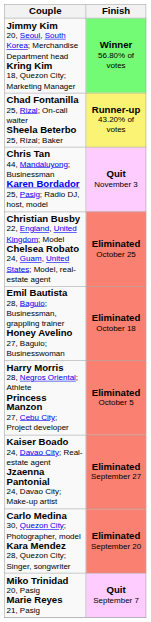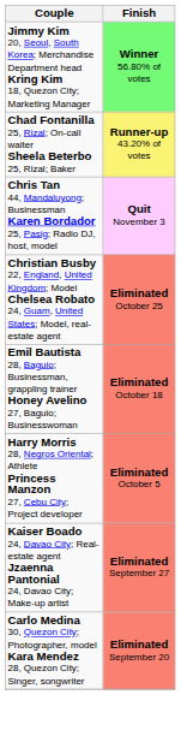 <table class="wikitable" style="text-align:center; line-height:16px; width:38%;">
 <tr>
 <th width="28%">Couple</th>
 <th width="10%">Finish</th>
 </tr>
 <tr>
 <td style="text-align:left;"><strong>Jimmy Kim</strong><br> <small>20, <a href='#'>Seoul</a>, <a href='#'>South Korea</a>; Merchandise Department head</small><br><strong>Kring Kim</strong><br><small>18, Quezon City; Marketing Manager</small></td>
 <td style="background:#73FB76"><strong>Winner</strong><br><small>56.80% of votes</small></td>
 </tr>
 <tr>
 <td style="text-align:left;"><strong>Chad Fontanilla</strong><br> <small>25, <a href='#'>Rizal</a>; On-call waiter</small><br><strong>Sheela Beterbo</strong><br><small>25, Rizal; Baker</small></td>
 <td style="background:#FBF373;"><strong>Runner-up</strong><br><small>43.20% of votes</small></td>
 </tr>
 <tr>
 <td style="text-align:left;"><strong>Chris Tan</strong><br> <small>44, <a href='#'>Mandaluyong</a>; Businessman</small><br><strong><a href='#'>Karen Bordador</a></strong><br><small>25, <a href='#'>Pasig</a>; Radio DJ, host, model</small></td>
 <td style="background:#FFCCFF;"><strong>Quit</strong><br><small>November 3</small></td>
 </tr>
 <tr>
 <td style="text-align:left;"><strong>Christian Busby</strong><br> <small>22, <a href='#'>England</a>, <a href='#'>United Kingdom</a>; Model</small><br><strong>Chelsea Robato</strong><br><small>24, <a href='#'>Guam</a>, <a href='#'>United States</a>; Model, real-estate agent</small></td>
 <td style="background:#FA8072;"><strong>Eliminated</strong><br><small>October 25</small></td>
 </tr>
 <tr>
 <td style="text-align:left;"><strong>Emil Bautista</strong><br> <small>28, <a href='#'>Baguio</a>; Businessman, grappling trainer</small><br><strong>Honey Avelino</strong><br><small>27, Baguio; Businesswoman</small></td>
 <td style="background:#FA8072;"><strong>Eliminated</strong><br><small> October 18 </small></td>
 </tr>
 <tr>
 <td style="text-align:left;"><strong>Harry Morris</strong><br> <small>28, <a href='#'>Negros Oriental</a>; Athlete</small><br><strong>Princess Manzon</strong><br><small>27, <a href='#'>Cebu City</a>; Project developer</small></td>
 <td style="background:#FA8072;"><strong>Eliminated</strong><br><small>October 5</small></td>
 </tr>
 <tr>
 <td style="text-align:left;"><strong>Kaiser Boado</strong><br> <small>24, <a href='#'>Davao City</a>; Real-estate agent</small><br><strong>Jzaenna Pantonial</strong><br><small>24, Davao City; Make-up artist</small></td>
 <td style="background:#FA8072;"><strong>Eliminated</strong><br><small>September 27</small></td>
 </tr>
 <tr>
 <td style="text-align:left;"><strong>Carlo Medina</strong><br> <small>30, <a href='#'>Quezon City</a>; Photographer, model</small><br><strong>Kara Mendez</strong><br><small>28, Quezon City; Singer, songwriter</small></td>
 <td style="background:#FA8072;"><strong>Eliminated</strong><br><small>September 20</small></td>
 </tr>
 <tr>
-<td style="text-align:left;"><strong>Miko Trinidad</strong><br> <small>20, Pasig</small><br><strong>Marie Reyes</strong><br><small>21, Pasig</small></td>
-<td style="background:#FFCCFF;"><strong>Quit</strong><br><small>September 7</small></td>
-</tr>
-<tr>
 </tr>
 </table>
